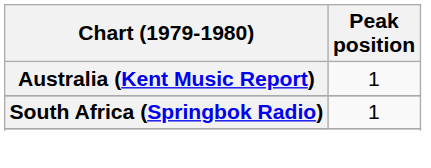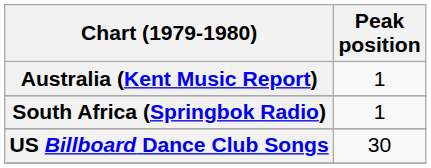 <table class="wikitable sortable plainrowheaders" style="text-align:center;">
 <tr>
 <th>Chart (1979-1980)</th>
 <th>Peak<br>position</th>
 </tr>
 <tr>
 <th scope="row">Australia (<a href='#'>Kent Music Report</a>)</th>
 <td style="text-align:center;">1</td>
 </tr>
 <tr>
 </tr>
 <tr>
 </tr>
 <tr>
 </tr>
 <tr>
 </tr>
 <tr>
 <th scope="row">South Africa (<a href='#'>Springbok Radio</a>)</th>
 <td align="center">1</td>
 </tr>
 <tr>
 </tr>
 <tr>
+<th scope="row">US <a href='#'><em>Billboard</em> Dance Club Songs</a></th>
+<td align="center">30</td>
+</tr>
+<tr>
 </tr>
 </table>
